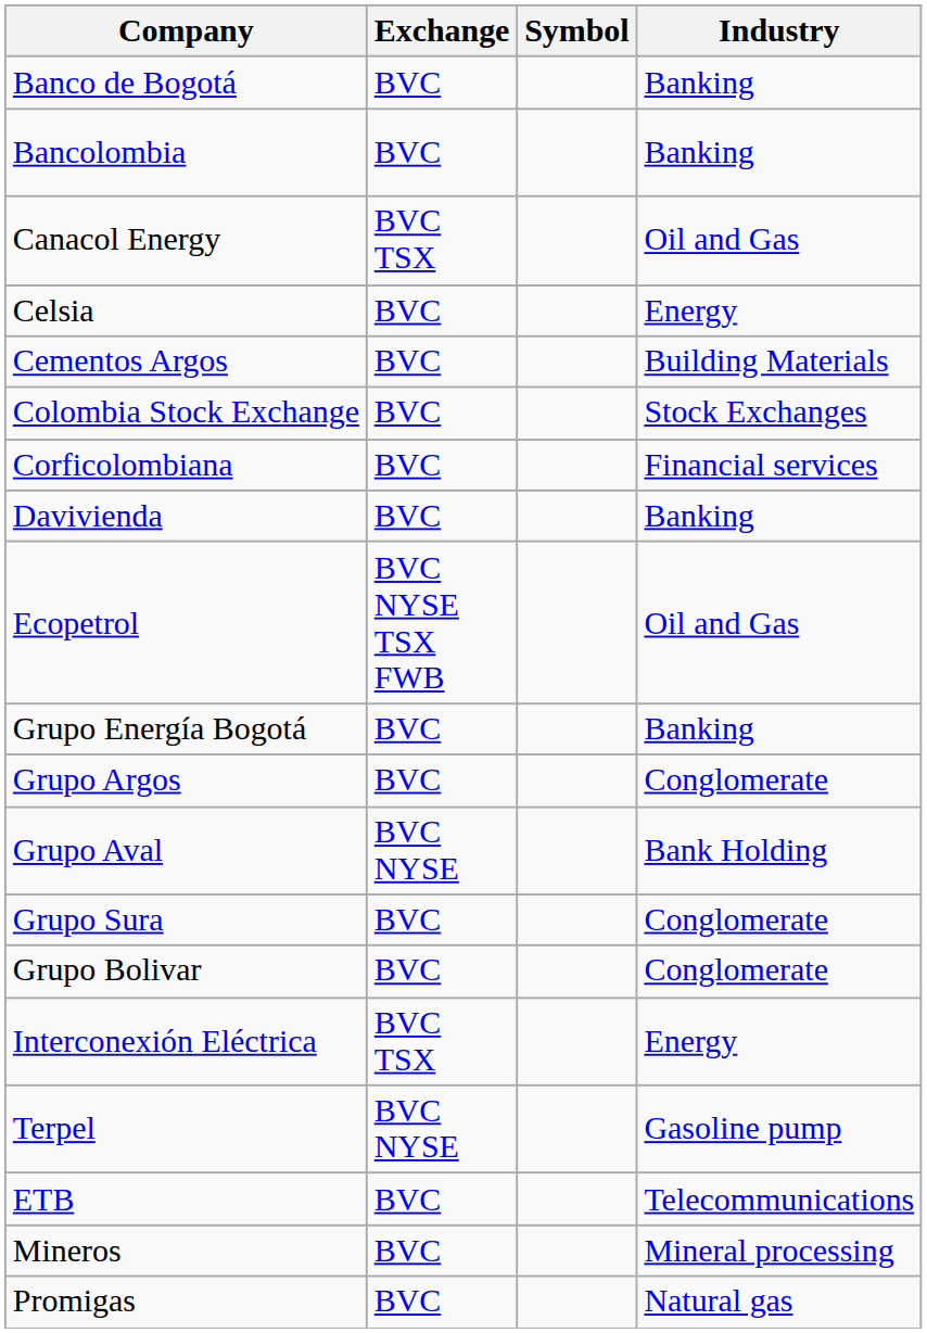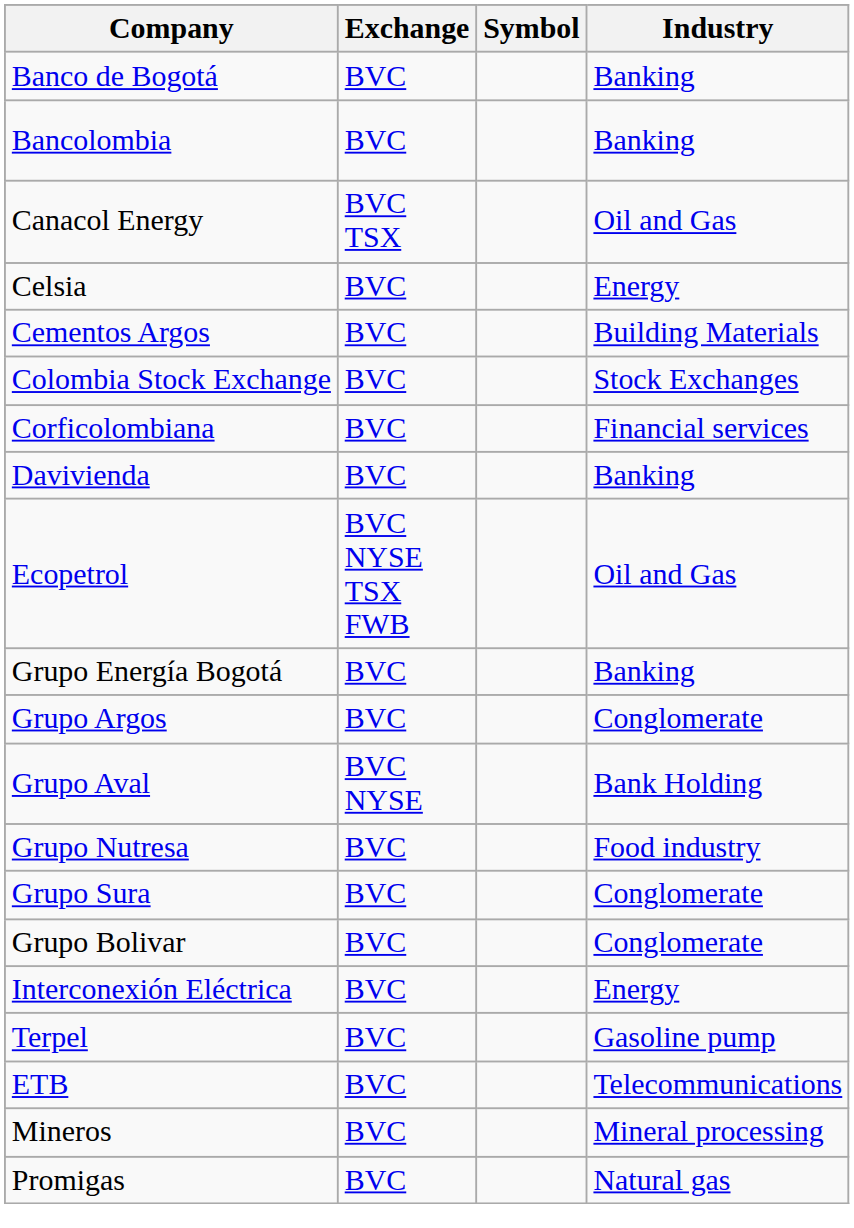 <table class="wikitable sortable">
 <tr>
 <th>Company</th>
 <th>Exchange</th>
 <th class="unsortable">Symbol</th>
 <th>Industry</th>
 </tr>
 <tr>
 <td><a href='#'>Banco de Bogotá</a></td>
 <td><a href='#'>BVC</a></td>
 <td></td>
 <td><a href='#'>Banking</a></td>
 </tr>
 <tr>
 <td><a href='#'>Bancolombia</a></td>
 <td><a href='#'>BVC</a></td>
 <td> <br>  <br> </td>
 <td><a href='#'>Banking</a></td>
 </tr>
 <tr>
 <td>Canacol Energy</td>
 <td><a href='#'>BVC</a> <br> <a href='#'>TSX</a></td>
 <td> <br> </td>
 <td><a href='#'>Oil and Gas</a></td>
 </tr>
 <tr>
 <td>Celsia</td>
 <td><a href='#'>BVC</a></td>
 <td></td>
 <td><a href='#'>Energy</a></td>
 </tr>
 <tr>
 <td><a href='#'>Cementos Argos</a></td>
 <td><a href='#'>BVC</a></td>
 <td> <br> </td>
 <td><a href='#'>Building Materials</a></td>
 </tr>
 <tr>
 <td><a href='#'>Colombia Stock Exchange</a></td>
 <td><a href='#'>BVC</a></td>
 <td></td>
 <td><a href='#'>Stock Exchanges</a></td>
 </tr>
 <tr>
 <td><a href='#'>Corficolombiana</a></td>
 <td><a href='#'>BVC</a></td>
 <td> <br> </td>
 <td><a href='#'>Financial services</a></td>
 </tr>
 <tr>
 <td><a href='#'>Davivienda</a></td>
 <td><a href='#'>BVC</a></td>
 <td></td>
 <td><a href='#'>Banking</a></td>
 </tr>
 <tr>
 <td><a href='#'>Ecopetrol</a></td>
 <td><a href='#'>BVC</a> <br> <a href='#'>NYSE</a> <br> <a href='#'>TSX</a> <br> <a href='#'>FWB</a></td>
 <td> <br>  <br>  <br> </td>
 <td><a href='#'>Oil and Gas</a></td>
 </tr>
 <tr>
 <td>Grupo Energía Bogotá</td>
 <td><a href='#'>BVC</a></td>
 <td></td>
 <td><a href='#'>Banking</a></td>
 </tr>
 <tr>
 <td><a href='#'>Grupo Argos</a></td>
 <td><a href='#'>BVC</a></td>
 <td> <br> </td>
 <td><a href='#'>Conglomerate</a></td>
 </tr>
 <tr>
 <td><a href='#'>Grupo Aval</a></td>
 <td><a href='#'>BVC</a> <br> <a href='#'>NYSE</a></td>
 <td> <br>  <br> </td>
 <td><a href='#'>Bank Holding</a></td>
 </tr>
 <tr>
+<td><a href='#'>Grupo Nutresa</a></td>
+<td><a href='#'>BVC</a></td>
+<td></td>
+<td><a href='#'>Food industry</a></td>
+</tr>
+<tr>
 <td><a href='#'>Grupo Sura</a></td>
 <td><a href='#'>BVC</a></td>
 <td> <br> </td>
 <td><a href='#'>Conglomerate</a></td>
 </tr>
 <tr>
 <td>Grupo Bolivar</td>
 <td><a href='#'>BVC</a></td>
 <td></td>
 <td><a href='#'>Conglomerate</a></td>
 </tr>
 <tr>
 <td><a href='#'>Interconexión Eléctrica</a></td>
-<td><a href='#'>BVC</a> <br> <a href='#'>TSX</a></td>
+<td><a href='#'>BVC</a></td>
 <td></td>
 <td><a href='#'>Energy</a></td>
 </tr>
 <tr>
 <td><a href='#'>Terpel</a></td>
-<td><a href='#'>BVC</a> <br> <a href='#'>NYSE</a></td>
+<td><a href='#'>BVC</a></td>
 <td></td>
 <td><a href='#'>Gasoline pump</a></td>
 </tr>
 <tr>
 <td><a href='#'>ETB</a></td>
 <td><a href='#'>BVC</a></td>
 <td></td>
 <td><a href='#'>Telecommunications</a></td>
 </tr>
 <tr>
 <td>Mineros</td>
 <td><a href='#'>BVC</a></td>
 <td></td>
 <td><a href='#'>Mineral processing</a></td>
 </tr>
 <tr>
 <td>Promigas</td>
 <td><a href='#'>BVC</a></td>
 <td></td>
 <td><a href='#'>Natural gas</a></td>
 </tr>
 <tr>
 </tr>
 </table>
